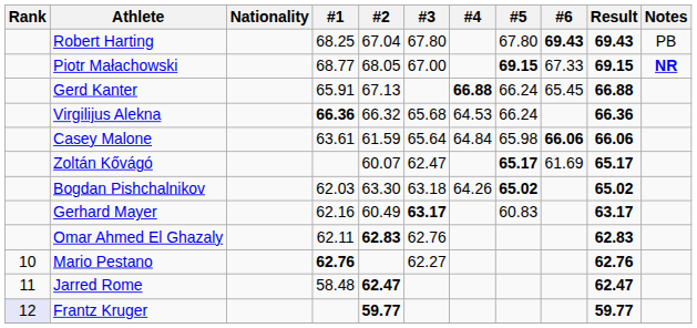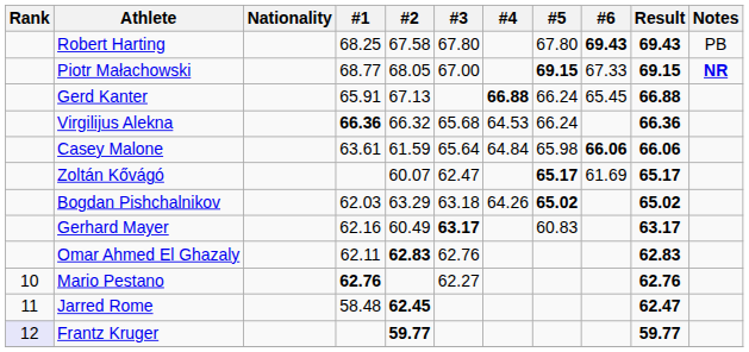 <table class="wikitable sortable" style="text-align:center">
 <tr>
 <th>Rank</th>
 <th>Athlete</th>
 <th>Nationality</th>
 <th>#1</th>
 <th>#2</th>
 <th>#3</th>
 <th>#4</th>
 <th>#5</th>
 <th>#6</th>
 <th>Result</th>
 <th>Notes</th>
 </tr>
 <tr>
 <td></td>
 <td align=left><a href='#'>Robert Harting</a></td>
 <td align=left></td>
 <td>68.25</td>
-<td>67.04</td>
+<td>67.58</td>
 <td>67.80</td>
 <td></td>
 <td>67.80</td>
 <td><strong>69.43</strong></td>
 <td><strong>69.43</strong></td>
 <td>PB</td>
 </tr>
 <tr>
 <td></td>
 <td align=left><a href='#'>Piotr Małachowski</a></td>
 <td align=left></td>
 <td>68.77</td>
 <td>68.05</td>
 <td>67.00</td>
 <td></td>
 <td><strong>69.15</strong></td>
 <td>67.33</td>
 <td><strong>69.15</strong></td>
 <td><strong><a href='#'>NR</a></strong></td>
 </tr>
 <tr>
 <td></td>
 <td align=left><a href='#'>Gerd Kanter</a></td>
 <td align=left></td>
 <td>65.91</td>
 <td>67.13</td>
 <td></td>
 <td><strong>66.88</strong></td>
 <td>66.24</td>
 <td>65.45</td>
 <td><strong>66.88</strong></td>
 <td></td>
 </tr>
 <tr>
 <td></td>
 <td align=left><a href='#'>Virgilijus Alekna</a></td>
 <td align=left></td>
 <td><strong>66.36</strong></td>
 <td>66.32</td>
 <td>65.68</td>
 <td>64.53</td>
 <td>66.24</td>
 <td></td>
 <td><strong>66.36</strong></td>
 <td></td>
 </tr>
 <tr>
 <td></td>
 <td align=left><a href='#'>Casey Malone</a></td>
 <td align=left></td>
 <td>63.61</td>
 <td>61.59</td>
 <td>65.64</td>
 <td>64.84</td>
 <td>65.98</td>
 <td><strong>66.06</strong></td>
 <td><strong>66.06</strong></td>
 <td></td>
 </tr>
 <tr>
 <td></td>
 <td align=left><a href='#'>Zoltán Kővágó</a></td>
 <td align=left></td>
 <td></td>
 <td>60.07</td>
 <td>62.47</td>
 <td></td>
 <td><strong>65.17</strong></td>
 <td>61.69</td>
 <td><strong>65.17</strong></td>
 <td></td>
 </tr>
 <tr>
 <td></td>
 <td align=left><a href='#'>Bogdan Pishchalnikov</a></td>
 <td align=left></td>
 <td>62.03</td>
-<td>63.30</td>
+<td>63.29</td>
 <td>63.18</td>
 <td>64.26</td>
 <td><strong>65.02</strong></td>
 <td></td>
 <td><strong>65.02</strong></td>
 <td></td>
 </tr>
 <tr>
 <td></td>
 <td align=left><a href='#'>Gerhard Mayer</a></td>
 <td align=left></td>
 <td>62.16</td>
 <td>60.49</td>
 <td><strong>63.17</strong></td>
 <td></td>
 <td>60.83</td>
 <td></td>
 <td><strong>63.17</strong></td>
 <td></td>
 </tr>
 <tr>
 <td></td>
 <td align=left><a href='#'>Omar Ahmed El Ghazaly</a></td>
 <td align=left></td>
 <td>62.11</td>
 <td><strong>62.83</strong></td>
 <td>62.76</td>
 <td></td>
 <td></td>
 <td></td>
 <td><strong>62.83</strong></td>
 <td></td>
 </tr>
 <tr>
 <td>10</td>
 <td align=left><a href='#'>Mario Pestano</a></td>
 <td align=left></td>
 <td><strong>62.76</strong></td>
 <td></td>
 <td>62.27</td>
 <td></td>
 <td></td>
 <td></td>
 <td><strong>62.76</strong></td>
 <td></td>
 </tr>
 <tr>
 <td>11</td>
 <td align=left><a href='#'>Jarred Rome</a></td>
 <td align=left></td>
 <td>58.48</td>
-<td><strong>62.47</strong></td>
+<td><strong>62.45</strong></td>
 <td></td>
 <td></td>
 <td></td>
 <td></td>
 <td><strong>62.47</strong></td>
 <td></td>
 </tr>
 <tr>
 <td style="background: lavender;">12</td>
 <td align=left><a href='#'>Frantz Kruger</a></td>
 <td align=left></td>
 <td></td>
 <td><strong>59.77</strong></td>
 <td></td>
 <td></td>
 <td></td>
 <td></td>
 <td><strong>59.77</strong></td>
 <td></td>
 </tr>
 <tr>
 </tr>
 </table>
